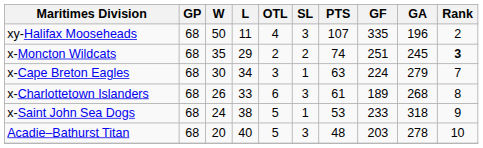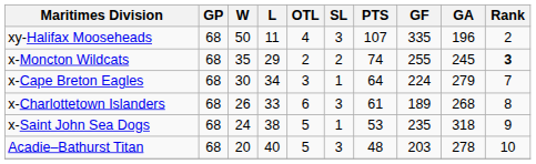 <table class="wikitable" style="text-align:center">
 <tr>
 <th bgcolor="#DDDDFF" width="33%">Maritimes Division</th>
 <th bgcolor="#DDDDFF" width="5%">GP</th>
 <th bgcolor="#DDDDFF" width="5%">W</th>
 <th bgcolor="#DDDDFF" width="5%">L</th>
 <th bgcolor="#DDDDFF" width="5%">OTL</th>
 <th bgcolor="#DDDDFF" width="5%">SL</th>
 <th bgcolor="#DDDDFF" width="7.5%">PTS</th>
 <th bgcolor="#DDDDFF" width="7.5%">GF</th>
 <th bgcolor="#DDDDFF" width="7.5%">GA</th>
 <th bgcolor="#DDDDFF" width="7.5%">Rank</th>
 </tr>
 <tr>
 <td align=left>xy-<a href='#'>Halifax Mooseheads</a></td>
 <td>68</td>
 <td>50</td>
 <td>11</td>
 <td>4</td>
 <td>3</td>
 <td>107</td>
 <td>335</td>
 <td>196</td>
 <td>2</td>
 </tr>
 <tr>
 <td align=left>x-<a href='#'>Moncton Wildcats</a></td>
 <td>68</td>
 <td>35</td>
 <td>29</td>
 <td>2</td>
 <td>2</td>
 <td>74</td>
-<td>251</td>
+<td>255</td>
 <td>245</td>
 <td><strong>3</strong></td>
 </tr>
 <tr>
 <td align=left>x-<a href='#'>Cape Breton Eagles</a></td>
 <td>68</td>
 <td>30</td>
 <td>34</td>
 <td>3</td>
 <td>1</td>
-<td>63</td>
+<td>64</td>
 <td>224</td>
 <td>279</td>
 <td>7</td>
 </tr>
 <tr>
 <td align=left>x-<a href='#'>Charlottetown Islanders</a></td>
 <td>68</td>
 <td>26</td>
 <td>33</td>
 <td>6</td>
 <td>3</td>
 <td>61</td>
 <td>189</td>
 <td>268</td>
 <td>8</td>
 </tr>
 <tr>
 <td align=left>x-<a href='#'>Saint John Sea Dogs</a></td>
 <td>68</td>
 <td>24</td>
 <td>38</td>
 <td>5</td>
 <td>1</td>
 <td>53</td>
-<td>233</td>
+<td>235</td>
 <td>318</td>
 <td>9</td>
 </tr>
 <tr>
 <td align=left><a href='#'>Acadie–Bathurst Titan</a></td>
 <td>68</td>
 <td>20</td>
 <td>40</td>
 <td>5</td>
 <td>3</td>
 <td>48</td>
 <td>203</td>
 <td>278</td>
 <td>10</td>
 </tr>
 <tr>
 </tr>
 </table>
